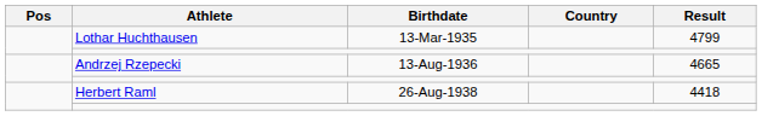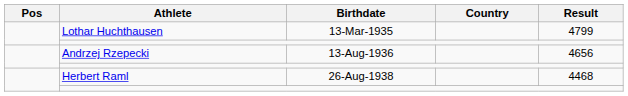 <table class="wikitable"  style="text-align:center; width:70%;">
 <tr>
 <th>Pos</th>
 <th>Athlete</th>
 <th>Birthdate</th>
 <th>Country</th>
 <th>Result</th>
 </tr>
 <tr>
 <td align=center rowspan=2></td>
 <td align=left><a href='#'>Lothar Huchthausen</a></td>
 <td>13-Mar-1935</td>
 <td align=left></td>
 <td>4799</td>
 </tr>
 <tr>
 <td colspan=4></td>
 </tr>
 <tr>
 <td align=center rowspan=2></td>
 <td align=left><a href='#'>Andrzej Rzepecki</a></td>
 <td>13-Aug-1936</td>
 <td align=left></td>
-<td>4665</td>
+<td>4656</td>
 </tr>
 <tr>
 <td colspan=4></td>
 </tr>
 <tr>
 <td align=center rowspan=2></td>
 <td align=left><a href='#'>Herbert Raml</a></td>
 <td>26-Aug-1938</td>
 <td align=left></td>
-<td>4418</td>
+<td>4468</td>
 </tr>
 <tr>
 <td colspan=4></td>
 </tr>
 </table>
